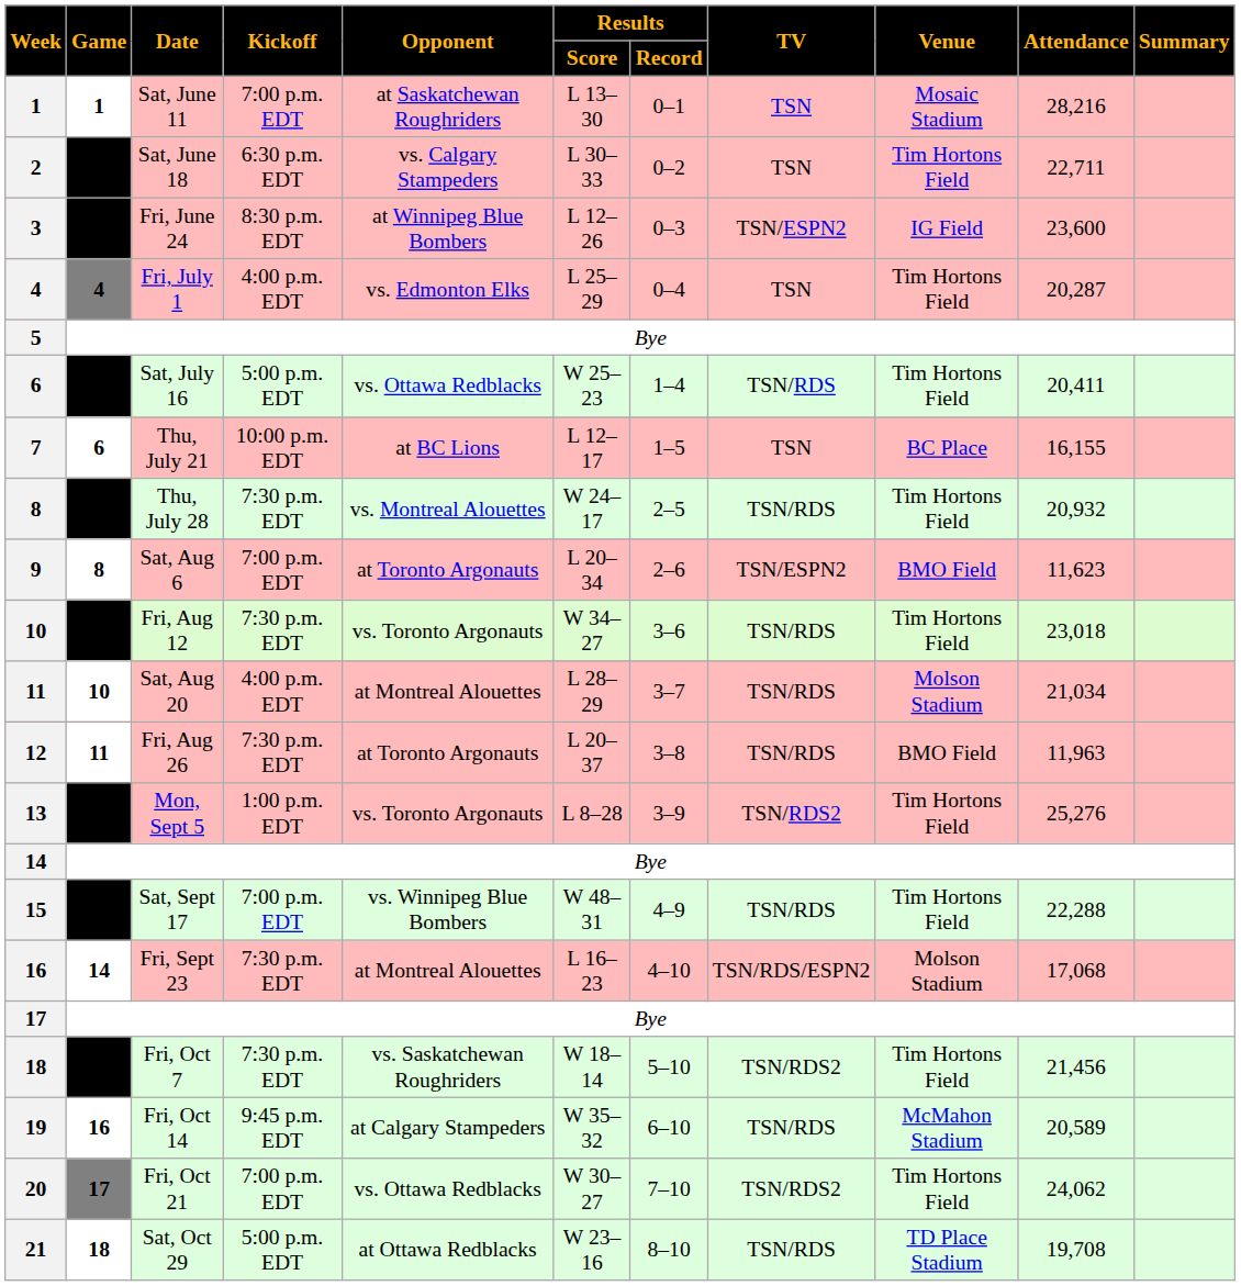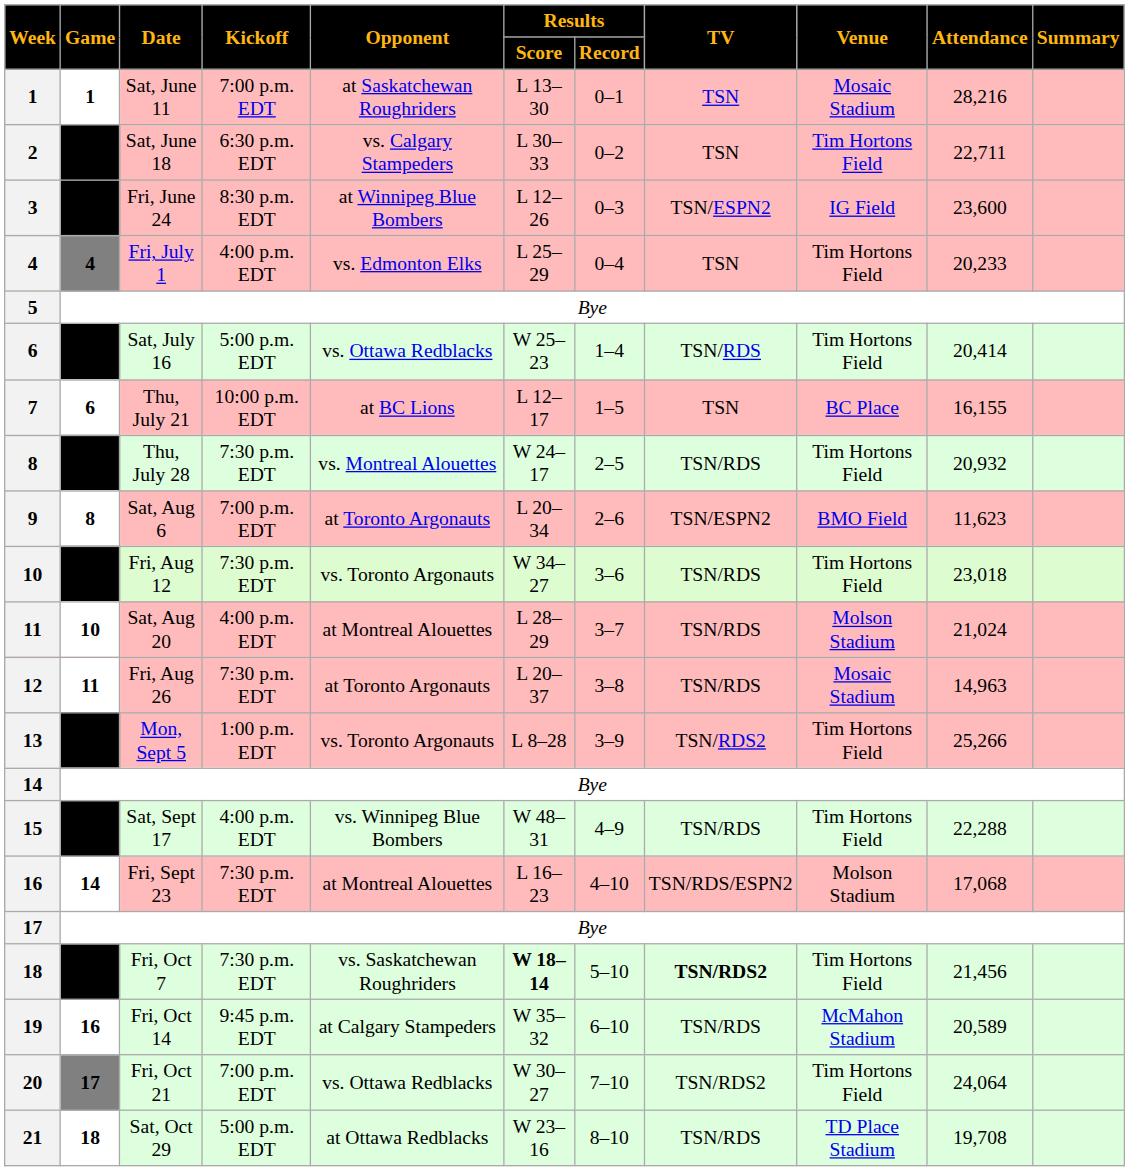 <table class="wikitable" style="font-size: 95%;">
 <tr>
 <th style="background:black;color:#FFB60F;" rowspan=2>Week</th>
 <th style="background:black;color:#FFB60F;" rowspan=2>Game</th>
 <th style="background:black;color:#FFB60F;" rowspan=2>Date</th>
 <th style="background:black;color:#FFB60F;" rowspan=2>Kickoff</th>
 <th style="background:black;color:#FFB60F;" rowspan=2>Opponent</th>
 <th style="background:black;color:#FFB60F;" colspan=2>Results</th>
 <th style="background:black;color:#FFB60F;" rowspan=2>TV</th>
 <th style="background:black;color:#FFB60F;" rowspan=2>Venue</th>
 <th style="background:black;color:#FFB60F;" rowspan=2>Attendance</th>
 <th style="background:black;color:#FFB60F;" rowspan=2>Summary</th>
 </tr>
 <tr>
 <th style="background:black;color:#FFB60F;">Score</th>
 <th style="background:black;color:#FFB60F;">Record</th>
 </tr>
 <tr align="center"= bgcolor="ffbbbb">
 <th align="center">1</th>
 <th style="text-align:center; background:white;"><span>1</span></th>
 <td align="center">Sat, June 11</td>
 <td align="center">7:00 p.m. <a href='#'>EDT</a></td>
 <td align="center">at <a href='#'>Saskatchewan Roughriders</a></td>
 <td align="center">L 13–30</td>
 <td align="center">0–1</td>
 <td align="center"><a href='#'>TSN</a></td>
 <td align="center"><a href='#'>Mosaic Stadium</a></td>
 <td align="center">28,216</td>
 <td align="center"></td>
 </tr>
 <tr align="center"= bgcolor="ffbbbb">
 <th align="center">2</th>
 <th style="text-align:center; background:black;"><span>2</span></th>
 <td align="center">Sat, June 18</td>
 <td align="center">6:30 p.m. EDT</td>
 <td align="center">vs. <a href='#'>Calgary Stampeders</a></td>
 <td align="center">L 30–33 </td>
 <td align="center">0–2</td>
 <td align="center">TSN</td>
 <td align="center"><a href='#'>Tim Hortons Field</a></td>
 <td align="center">22,711</td>
 <td align="center"></td>
 </tr>
 <tr align="center"= bgcolor="ffbbbb">
 <th align="center">3</th>
 <th style="text-align:center; background:black;"><span>3</span></th>
 <td align="center">Fri, June 24</td>
 <td align="center">8:30 p.m. EDT</td>
 <td align="center">at <a href='#'>Winnipeg Blue Bombers</a></td>
 <td align="center">L 12–26</td>
 <td align="center">0–3</td>
 <td align="center">TSN/<a href='#'>ESPN2</a></td>
 <td align="center"><a href='#'>IG Field</a></td>
 <td align="center">23,600</td>
 <td align="center"></td>
 </tr>
 <tr align="center"= bgcolor="ffbbbb">
 <th align="center">4</th>
 <th style="text-align:center; background:grey;"><span>4</span></th>
 <td align="center"><a href='#'>Fri, July 1</a></td>
 <td align="center">4:00 p.m. EDT</td>
 <td align="center">vs. <a href='#'>Edmonton Elks</a></td>
 <td align="center">L 25–29</td>
 <td align="center">0–4</td>
 <td align="center">TSN</td>
 <td align="center">Tim Hortons Field</td>
-<td align="center">20,287</td>
+<td align="center">20,233</td>
 <td align="center"></td>
 </tr>
 <tr align="center"= bgcolor="ffffff">
 <th align="center">5</th>
 <td colspan=10 align="center" valign="middle"><em>Bye</em></td>
 </tr>
 <tr align="center"= bgcolor="ddffdd">
 <th align="center">6</th>
 <th style="text-align:center; background:black;"><span>5</span></th>
 <td align="center">Sat, July 16</td>
 <td align="center">5:00 p.m. EDT</td>
 <td align="center">vs. <a href='#'>Ottawa Redblacks</a></td>
 <td align="center">W 25–23</td>
 <td align="center">1–4</td>
 <td align="center">TSN/<a href='#'>RDS</a></td>
 <td align="center">Tim Hortons Field</td>
-<td align="center">20,411</td>
+<td align="center">20,414</td>
 <td align="center"></td>
 </tr>
 <tr align="center"= bgcolor="ffbbbb">
 <th align="center">7</th>
 <th style="text-align:center; background:white;"><span>6</span></th>
 <td align="center">Thu, July 21</td>
 <td align="center">10:00 p.m. EDT</td>
 <td align="center">at <a href='#'>BC Lions</a></td>
 <td align="center">L 12–17</td>
 <td align="center">1–5</td>
 <td align="center">TSN</td>
 <td align="center"><a href='#'>BC Place</a></td>
 <td align="center">16,155</td>
 <td align="center"></td>
 </tr>
 <tr align="center"= bgcolor="ddffdd">
 <th align="center">8</th>
 <th style="text-align:center; background:black;"><span>7</span></th>
 <td align="center">Thu, July 28</td>
 <td align="center">7:30 p.m. EDT</td>
 <td align="center">vs. <a href='#'>Montreal Alouettes</a></td>
 <td align="center">W 24–17</td>
 <td align="center">2–5</td>
 <td align="center">TSN/RDS</td>
 <td align="center">Tim Hortons Field</td>
 <td align="center">20,932</td>
 <td align="center"></td>
 </tr>
 <tr align="center"= bgcolor="ffbbbb">
 <th align="center">9</th>
 <th style="text-align:center; background:white;"><span>8</span></th>
 <td align="center">Sat, Aug 6</td>
 <td align="center">7:00 p.m. EDT</td>
 <td align="center">at <a href='#'>Toronto Argonauts</a></td>
 <td align="center">L 20–34</td>
 <td align="center">2–6</td>
 <td align="center">TSN/ESPN2</td>
 <td align="center"><a href='#'>BMO Field</a></td>
 <td align="center">11,623</td>
 <td align="center"></td>
 </tr>
 <tr align="center"= bgcolor="ddffddd">
 <th align="center">10</th>
 <th style="text-align:center; background:black;"><span>9</span></th>
 <td align="center">Fri, Aug 12</td>
 <td align="center">7:30 p.m. EDT</td>
 <td align="center">vs. Toronto Argonauts</td>
 <td align="center">W 34–27</td>
 <td align="center">3–6</td>
 <td align="center">TSN/RDS</td>
 <td align="center">Tim Hortons Field</td>
 <td align="center">23,018</td>
 <td align="center"></td>
 </tr>
 <tr align="center"= bgcolor="ffbbbb">
 <th align="center">11</th>
 <th style="text-align:center; background:white;"><span>10</span></th>
 <td align="center">Sat, Aug 20</td>
 <td align="center">4:00 p.m. EDT</td>
 <td align="center">at Montreal Alouettes</td>
 <td align="center">L 28–29</td>
 <td align="center">3–7</td>
 <td align="center">TSN/RDS</td>
 <td align="center"><a href='#'>Molson Stadium</a></td>
-<td align="center">21,034</td>
+<td align="center">21,024</td>
 <td align="center"></td>
 </tr>
 <tr align="center"= bgcolor="ffbbbb">
 <th align="center">12</th>
 <th style="text-align:center; background:white;"><span>11</span></th>
 <td align="center">Fri, Aug 26</td>
 <td align="center">7:30 p.m. EDT</td>
 <td align="center">at Toronto Argonauts</td>
 <td align="center">L 20–37</td>
 <td align="center">3–8</td>
 <td align="center">TSN/RDS</td>
-<td align="center">BMO Field</td>
-<td align="center">11,963</td>
+<td align="center"><a href='#'>Mosaic Stadium</a></td>
+<td align="center">14,963</td>
 <td align="center"></td>
 </tr>
 <tr align="center"= bgcolor="ffbbbb">
 <th align="center">13</th>
 <th style="text-align:center; background:black;"><span>12</span></th>
 <td align="center"><a href='#'>Mon, Sept 5</a></td>
 <td align="center">1:00 p.m. EDT</td>
 <td align="center">vs. Toronto Argonauts</td>
 <td align="center">L 8–28</td>
 <td align="center">3–9</td>
 <td align="center">TSN/<a href='#'>RDS2</a></td>
 <td align="center">Tim Hortons Field</td>
-<td align="center">25,276</td>
+<td align="center">25,266</td>
 <td align="center"></td>
 </tr>
 <tr align="center"= bgcolor="ffffff">
 <th align="center">14</th>
 <td colspan=10 align="center" valign="middle"><em>Bye</em></td>
 </tr>
 <tr align="center"= bgcolor="ddffdd">
 <th align="center">15</th>
 <th style="text-align:center; background:black;"><span>13</span></th>
 <td align="center">Sat, Sept 17</td>
-<td align="center">7:00 p.m. <a href='#'>EDT</a></td>
+<td align="center">4:00 p.m. EDT</td>
 <td align="center">vs. Winnipeg Blue Bombers</td>
 <td align="center">W 48–31</td>
 <td align="center">4–9</td>
 <td align="center">TSN/RDS</td>
 <td align="center">Tim Hortons Field</td>
 <td align="center">22,288</td>
 <td align="center"></td>
 </tr>
 <tr align="center"= bgcolor="ffbbbb">
 <th align="center">16</th>
 <th style="text-align:center; background:white;"><span>14</span></th>
 <td align="center">Fri, Sept 23</td>
 <td align="center">7:30 p.m. EDT</td>
 <td align="center">at Montreal Alouettes</td>
 <td align="center">L 16–23</td>
 <td align="center">4–10</td>
 <td align="center">TSN/RDS/ESPN2</td>
 <td align="center">Molson Stadium</td>
 <td align="center">17,068</td>
 <td align="center"></td>
 </tr>
 <tr align="center"= bgcolor="ffffff">
 <th align="center">17</th>
 <td colspan=10 align="center" valign="middle"><em>Bye</em></td>
 </tr>
 <tr align="center"= bgcolor="ddffdd">
 <th align="center">18</th>
 <th style="text-align:center; background:black;"><span>15</span></th>
 <td align="center">Fri, Oct 7</td>
 <td align="center">7:30 p.m. EDT</td>
 <td align="center">vs. Saskatchewan Roughriders</td>
-<td align="center">W 18–14</td>
+<td align="center"><strong>W 18–14</strong></td>
 <td align="center">5–10</td>
-<td align="center">TSN/RDS2</td>
+<td align="center"><strong>TSN/RDS2</strong></td>
 <td align="center">Tim Hortons Field</td>
 <td align="center">21,456</td>
 <td align="center"></td>
 </tr>
 <tr align="center"= bgcolor="ddffdd">
 <th align="center">19</th>
 <th style="text-align:center; background:white;"><span>16</span></th>
 <td align="center">Fri, Oct 14</td>
 <td align="center">9:45 p.m. EDT</td>
 <td align="center">at Calgary Stampeders</td>
 <td align="center">W 35–32</td>
 <td align="center">6–10</td>
 <td align="center">TSN/RDS</td>
 <td align="center"><a href='#'>McMahon Stadium</a></td>
 <td align="center">20,589</td>
 <td align="center"></td>
 </tr>
 <tr align="center"= bgcolor="ddffdd">
 <th align="center">20</th>
 <th style="text-align:center; background:grey;"><span>17</span></th>
 <td align="center">Fri, Oct 21</td>
 <td align="center">7:00 p.m. EDT</td>
 <td align="center">vs. Ottawa Redblacks</td>
 <td align="center">W 30–27</td>
 <td align="center">7–10</td>
 <td align="center">TSN/RDS2</td>
 <td align="center">Tim Hortons Field</td>
-<td align="center">24,062</td>
+<td align="center">24,064</td>
 <td align="center"></td>
 </tr>
 <tr align="center"= bgcolor="ddffdd">
 <th align="center">21</th>
 <th style="text-align:center; background:white;"><span>18</span></th>
 <td align="center">Sat, Oct 29</td>
 <td align="center">5:00 p.m. EDT</td>
 <td align="center">at Ottawa Redblacks</td>
 <td align="center">W 23–16</td>
 <td align="center">8–10</td>
 <td align="center">TSN/RDS</td>
 <td align="center"><a href='#'>TD Place Stadium</a></td>
 <td align="center">19,708</td>
 <td align="center"></td>
 </tr>
 </table>
